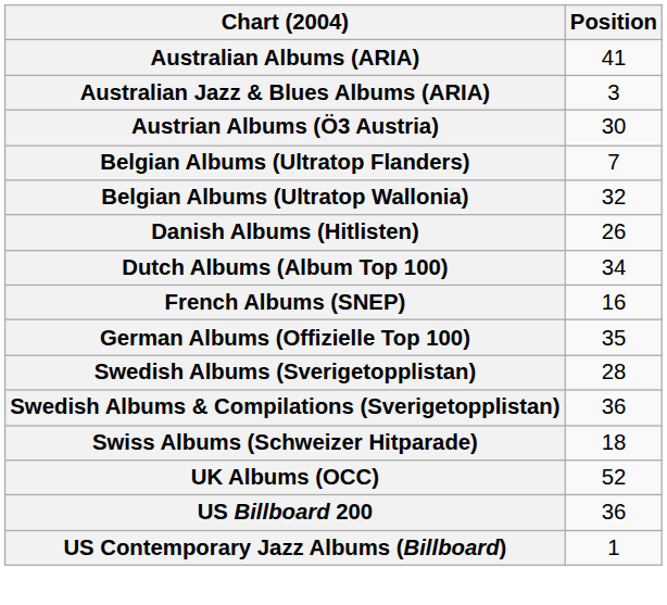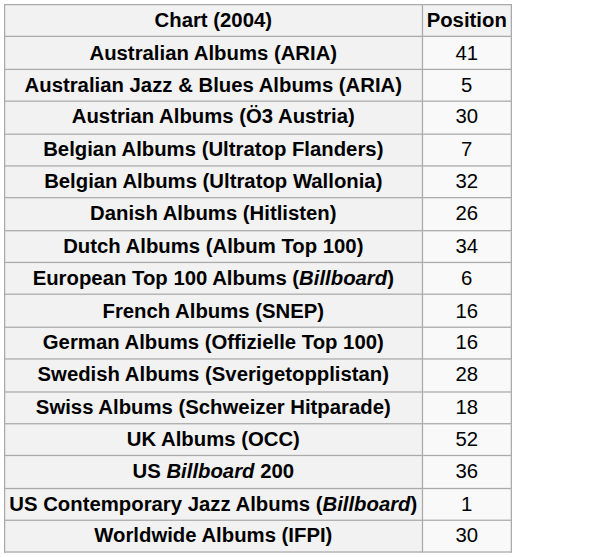 <table class="wikitable sortable plainrowheaders" style="text-align:center;">
 <tr>
 <th scope="col">Chart (2004)</th>
 <th scope="col">Position</th>
 </tr>
 <tr>
 <th scope="row">Australian Albums (ARIA)</th>
 <td>41</td>
 </tr>
 <tr>
 <th scope="row">Australian Jazz & Blues Albums (ARIA)</th>
-<td>3</td>
+<td>5</td>
 </tr>
 <tr>
 <th scope="row">Austrian Albums (Ö3 Austria)</th>
 <td>30</td>
 </tr>
 <tr>
 <th scope="row">Belgian Albums (Ultratop Flanders)</th>
 <td>7</td>
 </tr>
 <tr>
 <th scope="row">Belgian Albums (Ultratop Wallonia)</th>
 <td>32</td>
 </tr>
 <tr>
 <th scope="row">Danish Albums (Hitlisten)</th>
 <td>26</td>
 </tr>
 <tr>
 <th scope="row">Dutch Albums (Album Top 100)</th>
 <td>34</td>
 </tr>
 <tr>
+<th scope="row">European Top 100 Albums (<em>Billboard</em>)</th>
+<td>6</td>
+</tr>
+<tr>
 <th scope="row">French Albums (SNEP)</th>
 <td>16</td>
 </tr>
 <tr>
 <th scope="row">German Albums (Offizielle Top 100)</th>
-<td>35</td>
+<td>16</td>
 </tr>
 <tr>
 <th scope="row">Swedish Albums (Sverigetopplistan)</th>
 <td>28</td>
-</tr>
-<tr>
-<th scope="row">Swedish Albums & Compilations (Sverigetopplistan)</th>
-<td>36</td>
 </tr>
 <tr>
 <th scope="row">Swiss Albums (Schweizer Hitparade)</th>
 <td>18</td>
 </tr>
 <tr>
 <th scope="row">UK Albums (OCC)</th>
 <td>52</td>
 </tr>
 <tr>
 <th scope="row">US <em>Billboard</em> 200</th>
 <td>36</td>
 </tr>
 <tr>
 <th scope="row">US Contemporary Jazz Albums (<em>Billboard</em>)</th>
 <td>1</td>
 </tr>
+<tr>
+<th scope="row">Worldwide Albums (IFPI)</th>
+<td>30</td>
+</tr>
 </table>
